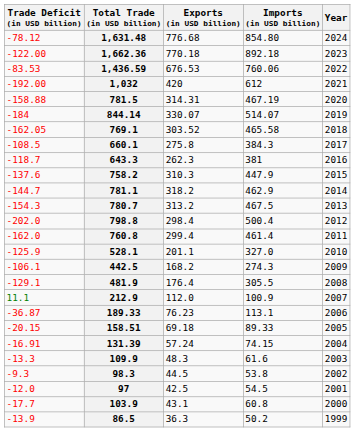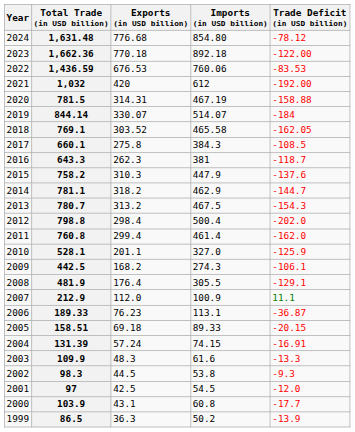 <table class="wikitable sortable">
 <tr>
-<th>Trade Deficit<br><small> (in USD billion)</small></th>
+<th>Year</th>
 <th>Total Trade<br><small>(in USD billion)</small></th>
 <th>Exports<br><small>(in USD billion)</small></th>
 <th>Imports<br><small>(in USD billion)</small></th>
-<th>Year</th>
+<th>Trade Deficit<br><small> (in USD billion)</small></th>
 </tr>
 <tr>
-<td style="color:red;">-78.12</td>
+<td>2024</td>
 <th>1,631.48</th>
 <td>776.68</td>
 <td>854.80</td>
-<td>2024</td>
+<td style="color:red;">-78.12</td>
 </tr>
 <tr>
-<td style="color:red;">-122.00</td>
+<td>2023</td>
 <th>1,662.36</th>
 <td>770.18</td>
 <td>892.18</td>
-<td>2023</td>
+<td style="color:red;">-122.00</td>
 </tr>
 <tr>
-<td style="color:red;">-83.53</td>
+<td>2022</td>
 <th>1,436.59</th>
 <td>676.53</td>
 <td>760.06</td>
-<td>2022</td>
+<td style="color:red;">-83.53</td>
 </tr>
 <tr>
-<td style="color:red;">-192.00</td>
+<td>2021</td>
 <th>1,032</th>
 <td>420</td>
 <td>612</td>
-<td>2021</td>
+<td style="color:red;">-192.00</td>
 </tr>
 <tr>
-<td style="color:red;">-158.88</td>
+<td>2020</td>
 <th>781.5</th>
 <td>314.31</td>
 <td>467.19</td>
-<td>2020</td>
+<td style="color:red;">-158.88</td>
 </tr>
 <tr>
-<td style="color:red;">-184</td>
+<td>2019</td>
 <th>844.14</th>
 <td>330.07</td>
 <td>514.07</td>
-<td>2019</td>
+<td style="color:red;">-184</td>
 </tr>
 <tr>
-<td style="color:red;">-162.05</td>
+<td>2018</td>
 <th>769.1</th>
 <td>303.52</td>
 <td>465.58</td>
-<td>2018</td>
+<td style="color:red;">-162.05</td>
 </tr>
 <tr>
-<td style="color:red;">-108.5</td>
+<td>2017</td>
 <th>660.1</th>
 <td>275.8</td>
 <td>384.3</td>
-<td>2017</td>
+<td style="color:red;">-108.5</td>
 </tr>
 <tr>
-<td style="color:red;">-118.7</td>
+<td>2016</td>
 <th>643.3</th>
 <td>262.3</td>
 <td>381</td>
-<td>2016</td>
+<td style="color:red;">-118.7</td>
 </tr>
 <tr>
-<td style="color:red;">-137.6</td>
+<td>2015</td>
 <th>758.2</th>
 <td>310.3</td>
 <td>447.9</td>
-<td>2015</td>
+<td style="color:red;">-137.6</td>
 </tr>
 <tr>
-<td style="color:red;">-144.7</td>
+<td>2014</td>
 <th>781.1</th>
 <td>318.2</td>
 <td>462.9</td>
-<td>2014</td>
+<td style="color:red;">-144.7</td>
 </tr>
 <tr>
-<td style="color:red;">-154.3</td>
+<td>2013</td>
 <th>780.7</th>
 <td>313.2</td>
 <td>467.5</td>
-<td>2013</td>
+<td style="color:red;">-154.3</td>
 </tr>
 <tr>
-<td style="color:red;">-202.0</td>
+<td>2012</td>
 <th>798.8</th>
 <td>298.4</td>
 <td>500.4</td>
-<td>2012</td>
+<td style="color:red;">-202.0</td>
 </tr>
 <tr>
-<td style="color:red;">-162.0</td>
+<td>2011</td>
 <th>760.8</th>
 <td>299.4</td>
 <td>461.4</td>
-<td>2011</td>
+<td style="color:red;">-162.0</td>
 </tr>
 <tr>
-<td style="color:red;">-125.9</td>
+<td>2010</td>
 <th>528.1</th>
 <td>201.1</td>
 <td>327.0</td>
-<td>2010</td>
+<td style="color:red;">-125.9</td>
 </tr>
 <tr>
-<td style="color:red;">-106.1</td>
+<td>2009</td>
 <th>442.5</th>
 <td>168.2</td>
 <td>274.3</td>
-<td>2009</td>
+<td style="color:red;">-106.1</td>
 </tr>
 <tr>
-<td style="color:red;">-129.1</td>
+<td>2008</td>
 <th>481.9</th>
 <td>176.4</td>
 <td>305.5</td>
-<td>2008</td>
+<td style="color:red;">-129.1</td>
 </tr>
 <tr>
-<td style="color:green;">11.1</td>
+<td>2007</td>
 <th>212.9</th>
 <td>112.0</td>
 <td>100.9</td>
-<td>2007</td>
+<td style="color:green;">11.1</td>
 </tr>
 <tr>
-<td style="color:red;">-36.87</td>
+<td>2006</td>
 <th>189.33</th>
 <td>76.23</td>
 <td>113.1</td>
-<td>2006</td>
+<td style="color:red;">-36.87</td>
 </tr>
 <tr>
-<td style="color:red;">-20.15</td>
+<td>2005</td>
 <th>158.51</th>
 <td>69.18</td>
 <td>89.33</td>
-<td>2005</td>
+<td style="color:red;">-20.15</td>
 </tr>
 <tr>
-<td style="color:red;">-16.91</td>
+<td>2004</td>
 <th>131.39</th>
 <td>57.24</td>
 <td>74.15</td>
-<td>2004</td>
+<td style="color:red;">-16.91</td>
 </tr>
 <tr>
-<td style="color:red;">-13.3</td>
+<td>2003</td>
 <th>109.9</th>
 <td>48.3</td>
 <td>61.6</td>
-<td>2003</td>
+<td style="color:red;">-13.3</td>
 </tr>
 <tr>
-<td style="color:red;">-9.3</td>
+<td>2002</td>
 <th>98.3</th>
 <td>44.5</td>
 <td>53.8</td>
-<td>2002</td>
+<td style="color:red;">-9.3</td>
 </tr>
 <tr>
-<td style="color:red;">-12.0</td>
+<td>2001</td>
 <th>97</th>
 <td>42.5</td>
 <td>54.5</td>
-<td>2001</td>
+<td style="color:red;">-12.0</td>
 </tr>
 <tr>
-<td style="color:red;">-17.7</td>
+<td>2000</td>
 <th>103.9</th>
 <td>43.1</td>
 <td>60.8</td>
-<td>2000</td>
+<td style="color:red;">-17.7</td>
 </tr>
 <tr>
-<td style="color:red;">-13.9</td>
+<td>1999</td>
 <th>86.5</th>
 <td>36.3</td>
 <td>50.2</td>
-<td>1999</td>
+<td style="color:red;">-13.9</td>
 </tr>
 </table>
